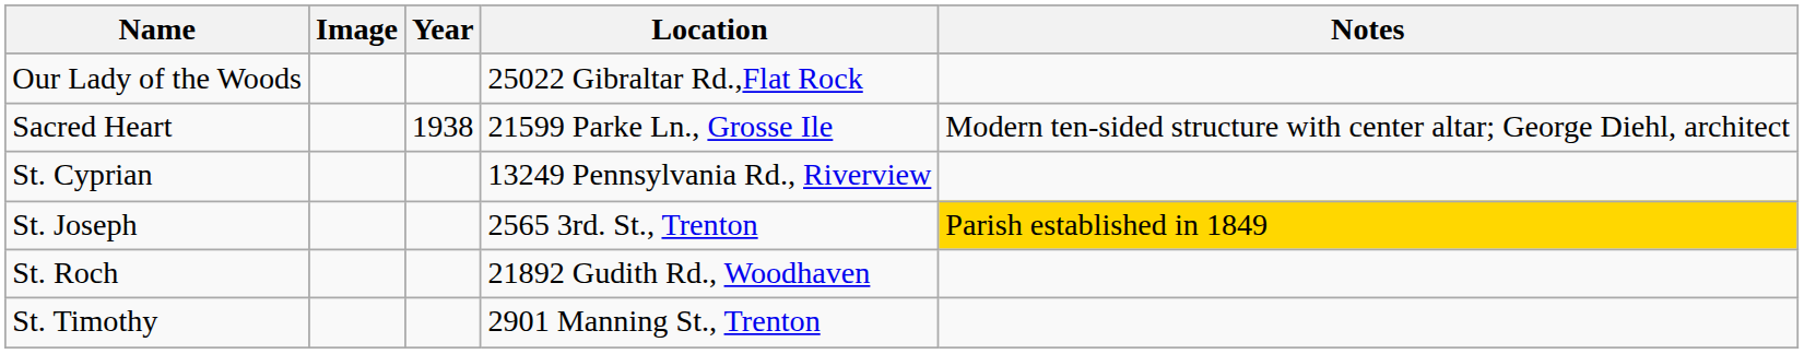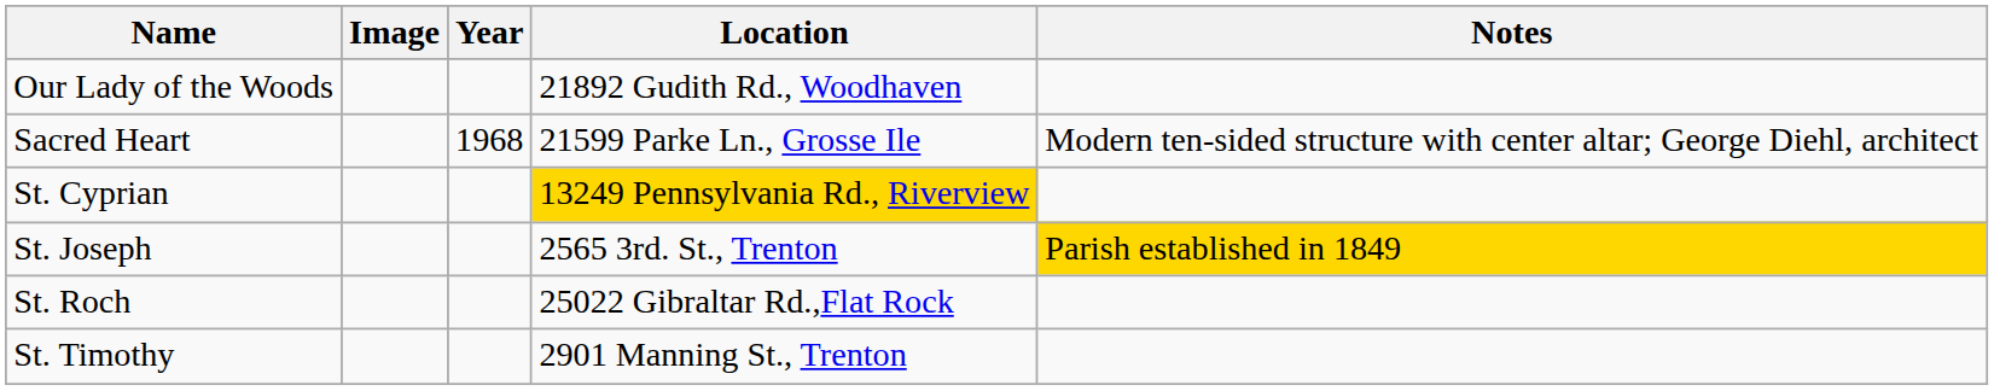 <table class="wikitable sortable">
 <tr>
 <th>Name</th>
 <th class="unsortable">Image</th>
 <th>Year</th>
 <th class="unsortable">Location</th>
 <th class="unsortable">Notes</th>
 </tr>
 <tr>
 <td>Our Lady of the Woods</td>
 <td></td>
 <td></td>
-<td>25022 Gibraltar Rd.,<a href='#'>Flat Rock</a></td>
+<td>21892 Gudith Rd., <a href='#'>Woodhaven</a></td>
 <td></td>
 </tr>
 <tr>
 <td>Sacred Heart</td>
 <td></td>
-<td>1938</td>
+<td>1968</td>
 <td>21599 Parke Ln., <a href='#'>Grosse Ile</a></td>
 <td>Modern ten-sided structure with center altar; George Diehl, architect</td>
 </tr>
 <tr>
 <td>St. Cyprian</td>
 <td></td>
 <td></td>
-<td>13249 Pennsylvania Rd., <a href='#'>Riverview</a></td>
+<td style="background: gold;">13249 Pennsylvania Rd., <a href='#'>Riverview</a></td>
 <td></td>
 </tr>
 <tr>
 <td>St. Joseph</td>
 <td></td>
 <td></td>
 <td>2565 3rd. St., <a href='#'>Trenton</a></td>
 <td style="background: gold;">Parish established in 1849</td>
 </tr>
 <tr>
 <td>St. Roch</td>
 <td></td>
 <td></td>
-<td>21892 Gudith Rd., <a href='#'>Woodhaven</a></td>
+<td>25022 Gibraltar Rd.,<a href='#'>Flat Rock</a></td>
 <td></td>
 </tr>
 <tr>
 <td>St. Timothy</td>
 <td></td>
 <td></td>
 <td>2901 Manning St., <a href='#'>Trenton</a></td>
 <td></td>
 </tr>
 </table>
